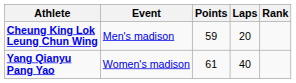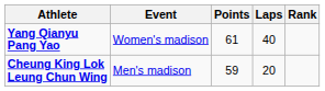 <table class=wikitable style=font-size:90%;text-align:center>
 <tr>
 <th>Athlete</th>
 <th>Event</th>
 <th>Points</th>
 <th>Laps</th>
 <th>Rank</th>
 </tr>
 <tr>
+<td align=left><strong><a href='#'>Yang Qianyu</a><br><a href='#'>Pang Yao</a></strong></td>
+<td align=left><a href='#'>Women's madison</a></td>
+<td>61</td>
+<td>40</td>
+<td></td>
+</tr>
+<tr>
 <td align=left><strong><a href='#'>Cheung King Lok</a><br><a href='#'>Leung Chun Wing</a></strong></td>
 <td align=left><a href='#'>Men's madison</a></td>
 <td>59</td>
 <td>20</td>
 <td></td>
 </tr>
-<tr>
-<td align=left><strong><a href='#'>Yang Qianyu</a><br><a href='#'>Pang Yao</a></strong></td>
-<td align=left><a href='#'>Women's madison</a></td>
-<td>61</td>
-<td>40</td>
-<td></td>
-</tr>
 </table>
